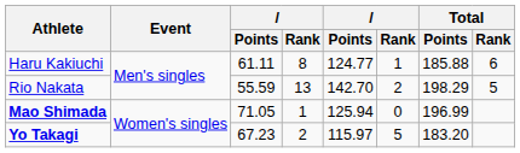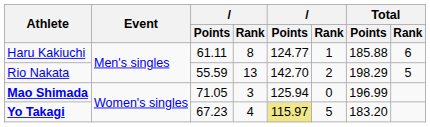 <table class="wikitable" style="font-size:90%">
 <tr>
 <th rowspan="2">Athlete</th>
 <th rowspan="2">Event</th>
 <th colspan="2">/</th>
 <th colspan="2">/</th>
 <th colspan="2">Total</th>
 </tr>
 <tr style="font-size:95%">
 <th>Points</th>
 <th>Rank</th>
 <th>Points</th>
 <th>Rank</th>
 <th>Points</th>
 <th>Rank</th>
 </tr>
 <tr align=center>
 <td align=left><a href='#'>Haru Kakiuchi</a></td>
 <td align=left rowspan=2><a href='#'>Men's singles</a></td>
 <td>61.11</td>
 <td>8</td>
 <td>124.77</td>
 <td>1</td>
 <td>185.88</td>
 <td>6</td>
 </tr>
 <tr align=center>
 <td align=left><a href='#'>Rio Nakata</a></td>
 <td>55.59</td>
 <td>13</td>
 <td>142.70</td>
 <td>2</td>
 <td>198.29</td>
 <td>5</td>
 </tr>
 <tr align=center>
 <td align=left><strong><a href='#'>Mao Shimada</a></strong></td>
 <td align=left rowspan=2><a href='#'>Women's singles</a></td>
 <td>71.05</td>
-<td>1</td>
+<td>3</td>
 <td>125.94</td>
 <td>0</td>
 <td>196.99</td>
 <td></td>
 </tr>
 <tr align=center>
 <td align=left><strong><a href='#'>Yo Takagi</a></strong></td>
 <td>67.23</td>
-<td>2</td>
-<td>115.97</td>
+<td>4</td>
+<td style="background: khaki;">115.97</td>
 <td>5</td>
 <td>183.20</td>
 <td></td>
 </tr>
 </table>
